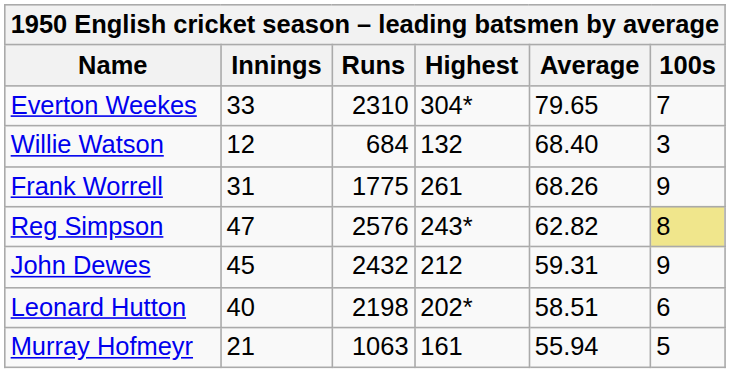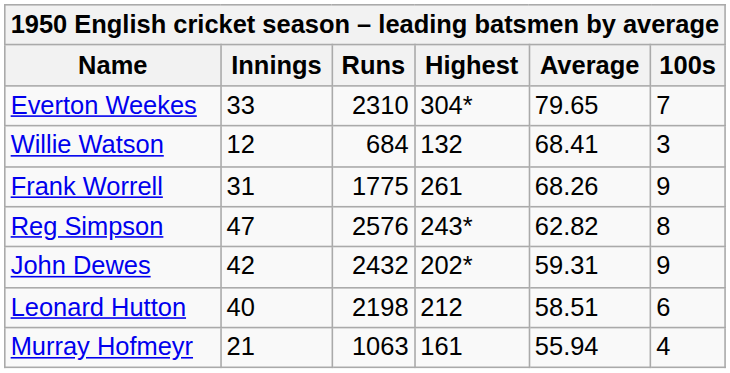 <table class="wikitable">
 <tr>
 <th bgcolor="#efefef" colspan="7">1950 English cricket season – leading batsmen by average</th>
 </tr>
 <tr bgcolor="#efefef">
 <th>Name</th>
 <th>Innings</th>
 <th>Runs</th>
 <th>Highest</th>
 <th>Average</th>
 <th>100s</th>
 </tr>
 <tr>
 <td><a href='#'>Everton Weekes</a></td>
 <td>33</td>
 <td align="right">2310</td>
 <td>304*</td>
 <td>79.65</td>
 <td>7</td>
 </tr>
 <tr>
 <td><a href='#'>Willie Watson</a></td>
 <td>12</td>
 <td align="right">684</td>
 <td>132</td>
-<td>68.40</td>
+<td>68.41</td>
 <td>3</td>
 </tr>
 <tr>
 <td><a href='#'>Frank Worrell</a></td>
 <td>31</td>
 <td align="right">1775</td>
 <td>261</td>
 <td>68.26</td>
 <td>9</td>
 </tr>
 <tr>
 <td><a href='#'>Reg Simpson</a></td>
 <td>47</td>
 <td align="right">2576</td>
 <td>243*</td>
 <td>62.82</td>
-<td style="background: khaki;">8</td>
+<td>8</td>
 </tr>
 <tr>
 <td><a href='#'>John Dewes</a></td>
-<td>45</td>
+<td>42</td>
 <td align="right">2432</td>
-<td>212</td>
+<td>202*</td>
 <td>59.31</td>
 <td>9</td>
 </tr>
 <tr>
 <td><a href='#'>Leonard Hutton</a></td>
 <td>40</td>
 <td align="right">2198</td>
-<td>202*</td>
+<td>212</td>
 <td>58.51</td>
 <td>6</td>
 </tr>
 <tr>
 <td><a href='#'>Murray Hofmeyr</a></td>
 <td>21</td>
 <td align="right">1063</td>
 <td>161</td>
 <td>55.94</td>
-<td>5</td>
+<td>4</td>
 </tr>
 </table>
